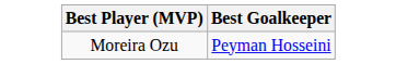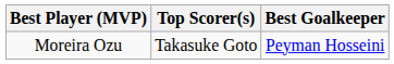 <table class="wikitable" style="margin:auto;">
 <tr>
 <th>Best Player (MVP)</th>
+<th>Top Scorer(s)</th>
 <th>Best Goalkeeper</th>
 </tr>
 <tr>
 <td style="text-align:center;"> Moreira Ozu</td>
+<td style="text-align:center;"> Takasuke Goto</td>
 <td style="text-align:center;"> <a href='#'>Peyman Hosseini</a></td>
 </tr>
 </table>
